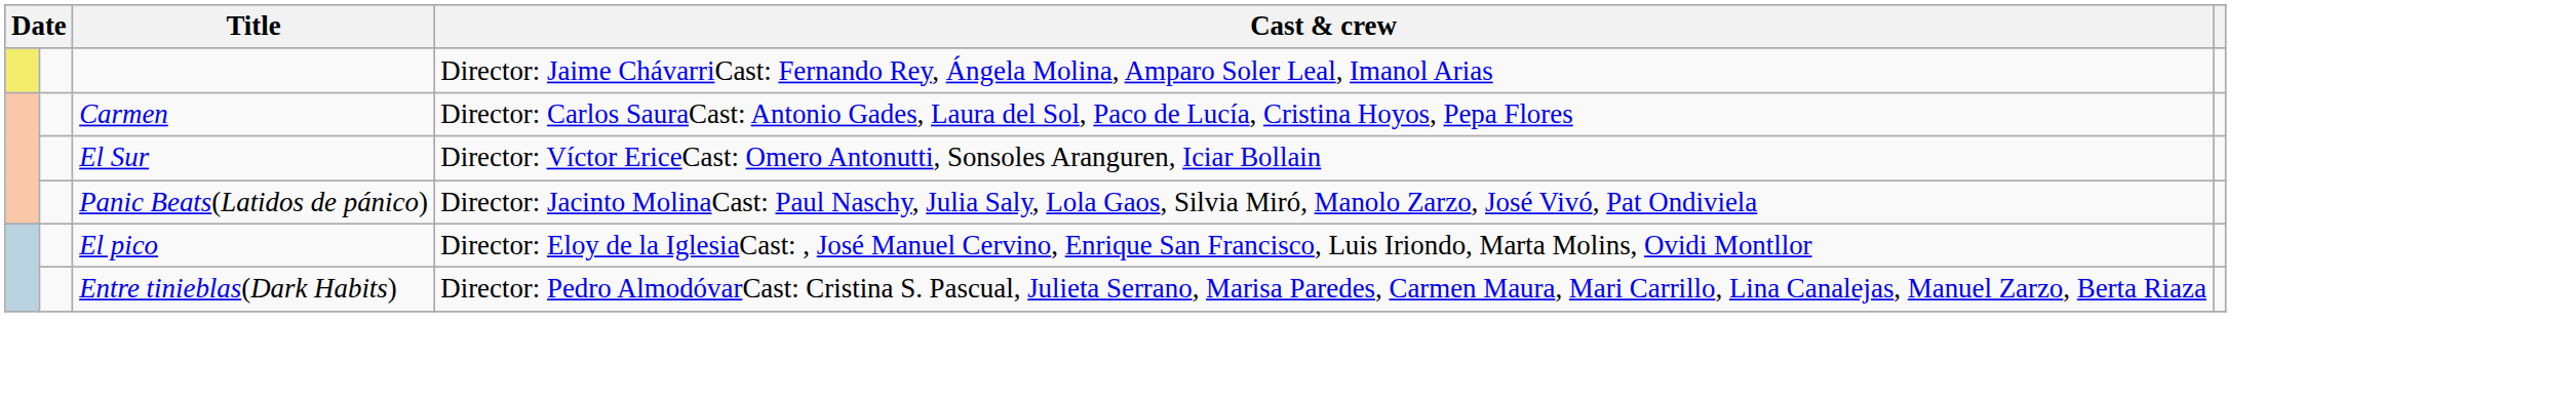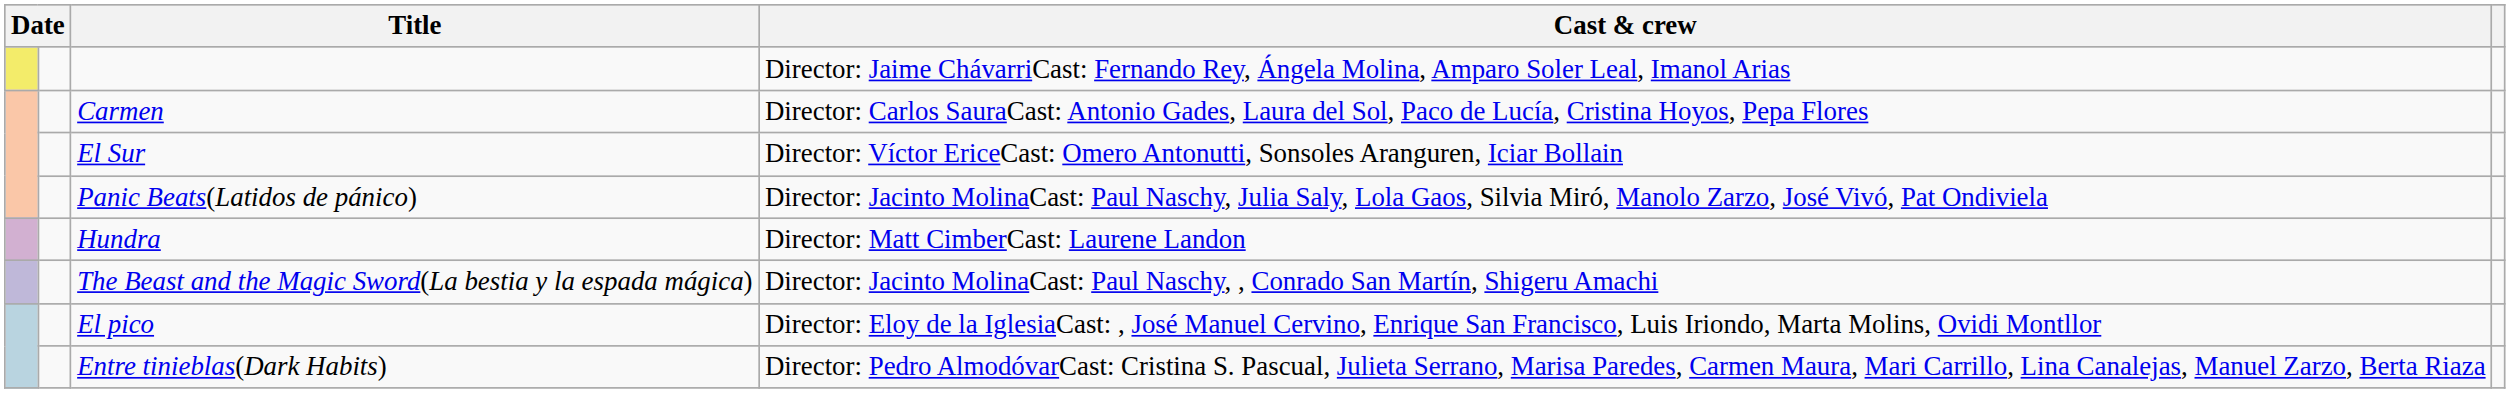 <table class="wikitable">
 <tr>
 <th colspan = "2">Date</th>
 <th>Title</th>
 <th>Cast & crew</th>
 <th></th>
 </tr>
 <tr>
 <td rowspan = "1" bgcolor = "f3ec6a"></td>
 <td></td>
 <td><em></em></td>
 <td>Director: <a href='#'>Jaime Chávarri</a>Cast: <a href='#'>Fernando Rey</a>, <a href='#'>Ángela Molina</a>, <a href='#'>Amparo Soler Leal</a>, <a href='#'>Imanol Arias</a></td>
 <td></td>
 </tr>
 <tr>
 <td rowspan = "3" bgcolor = "#fac7a8"></td>
 <td></td>
 <td><em><a href='#'>Carmen</a></em></td>
 <td>Director: <a href='#'>Carlos Saura</a>Cast: <a href='#'>Antonio Gades</a>, <a href='#'>Laura del Sol</a>, <a href='#'>Paco de Lucía</a>, <a href='#'>Cristina Hoyos</a>, <a href='#'>Pepa Flores</a></td>
 <td></td>
 </tr>
 <tr>
 <td></td>
 <td><em><a href='#'>El Sur</a></em></td>
 <td>Director: <a href='#'>Víctor Erice</a>Cast: <a href='#'>Omero Antonutti</a>, Sonsoles Aranguren, <a href='#'>Iciar Bollain</a></td>
 <td></td>
 </tr>
 <tr>
 <td></td>
 <td><em><a href='#'>Panic Beats</a></em>(<em>Latidos de pánico</em>)</td>
 <td>Director: <a href='#'>Jacinto Molina</a>Cast: <a href='#'>Paul Naschy</a>, <a href='#'>Julia Saly</a>, <a href='#'>Lola Gaos</a>, Silvia Miró, <a href='#'>Manolo Zarzo</a>, <a href='#'>José Vivó</a>, <a href='#'>Pat Ondiviela</a></td>
 <td></td>
 </tr>
 <tr>
+<td rowspan = "1" bgcolor = "#d2b0d1"></td>
+<td></td>
+<td><em><a href='#'>Hundra</a></em></td>
+<td>Director: <a href='#'>Matt Cimber</a>Cast: <a href='#'>Laurene Landon</a></td>
+<td></td>
+</tr>
+<tr>
+<td rowspan = "1" bgcolor = "#bfb8d9"></td>
+<td></td>
+<td><em><a href='#'>The Beast and the Magic Sword</a></em>(<em>La bestia y la espada mágica</em>)</td>
+<td>Director: <a href='#'>Jacinto Molina</a>Cast: <a href='#'>Paul Naschy</a>, , <a href='#'>Conrado San Martín</a>, <a href='#'>Shigeru Amachi</a></td>
+<td></td>
+</tr>
+<tr>
 <td rowspan = "2" bgcolor = "#b9d4e"></td>
 <td></td>
 <td><em><a href='#'>El pico</a></em></td>
 <td>Director: <a href='#'>Eloy de la Iglesia</a>Cast: , <a href='#'>José Manuel Cervino</a>, <a href='#'>Enrique San Francisco</a>, Luis Iriondo, Marta Molins, <a href='#'>Ovidi Montllor</a></td>
 <td></td>
 </tr>
 <tr>
 <td></td>
 <td><em><a href='#'>Entre tinieblas</a></em>(<em>Dark Habits</em>)</td>
 <td>Director: <a href='#'>Pedro Almodóvar</a>Cast: Cristina S. Pascual, <a href='#'>Julieta Serrano</a>, <a href='#'>Marisa Paredes</a>, <a href='#'>Carmen Maura</a>, <a href='#'>Mari Carrillo</a>, <a href='#'>Lina Canalejas</a>, <a href='#'>Manuel Zarzo</a>, <a href='#'>Berta Riaza</a></td>
 <td></td>
 </tr>
 </table>
